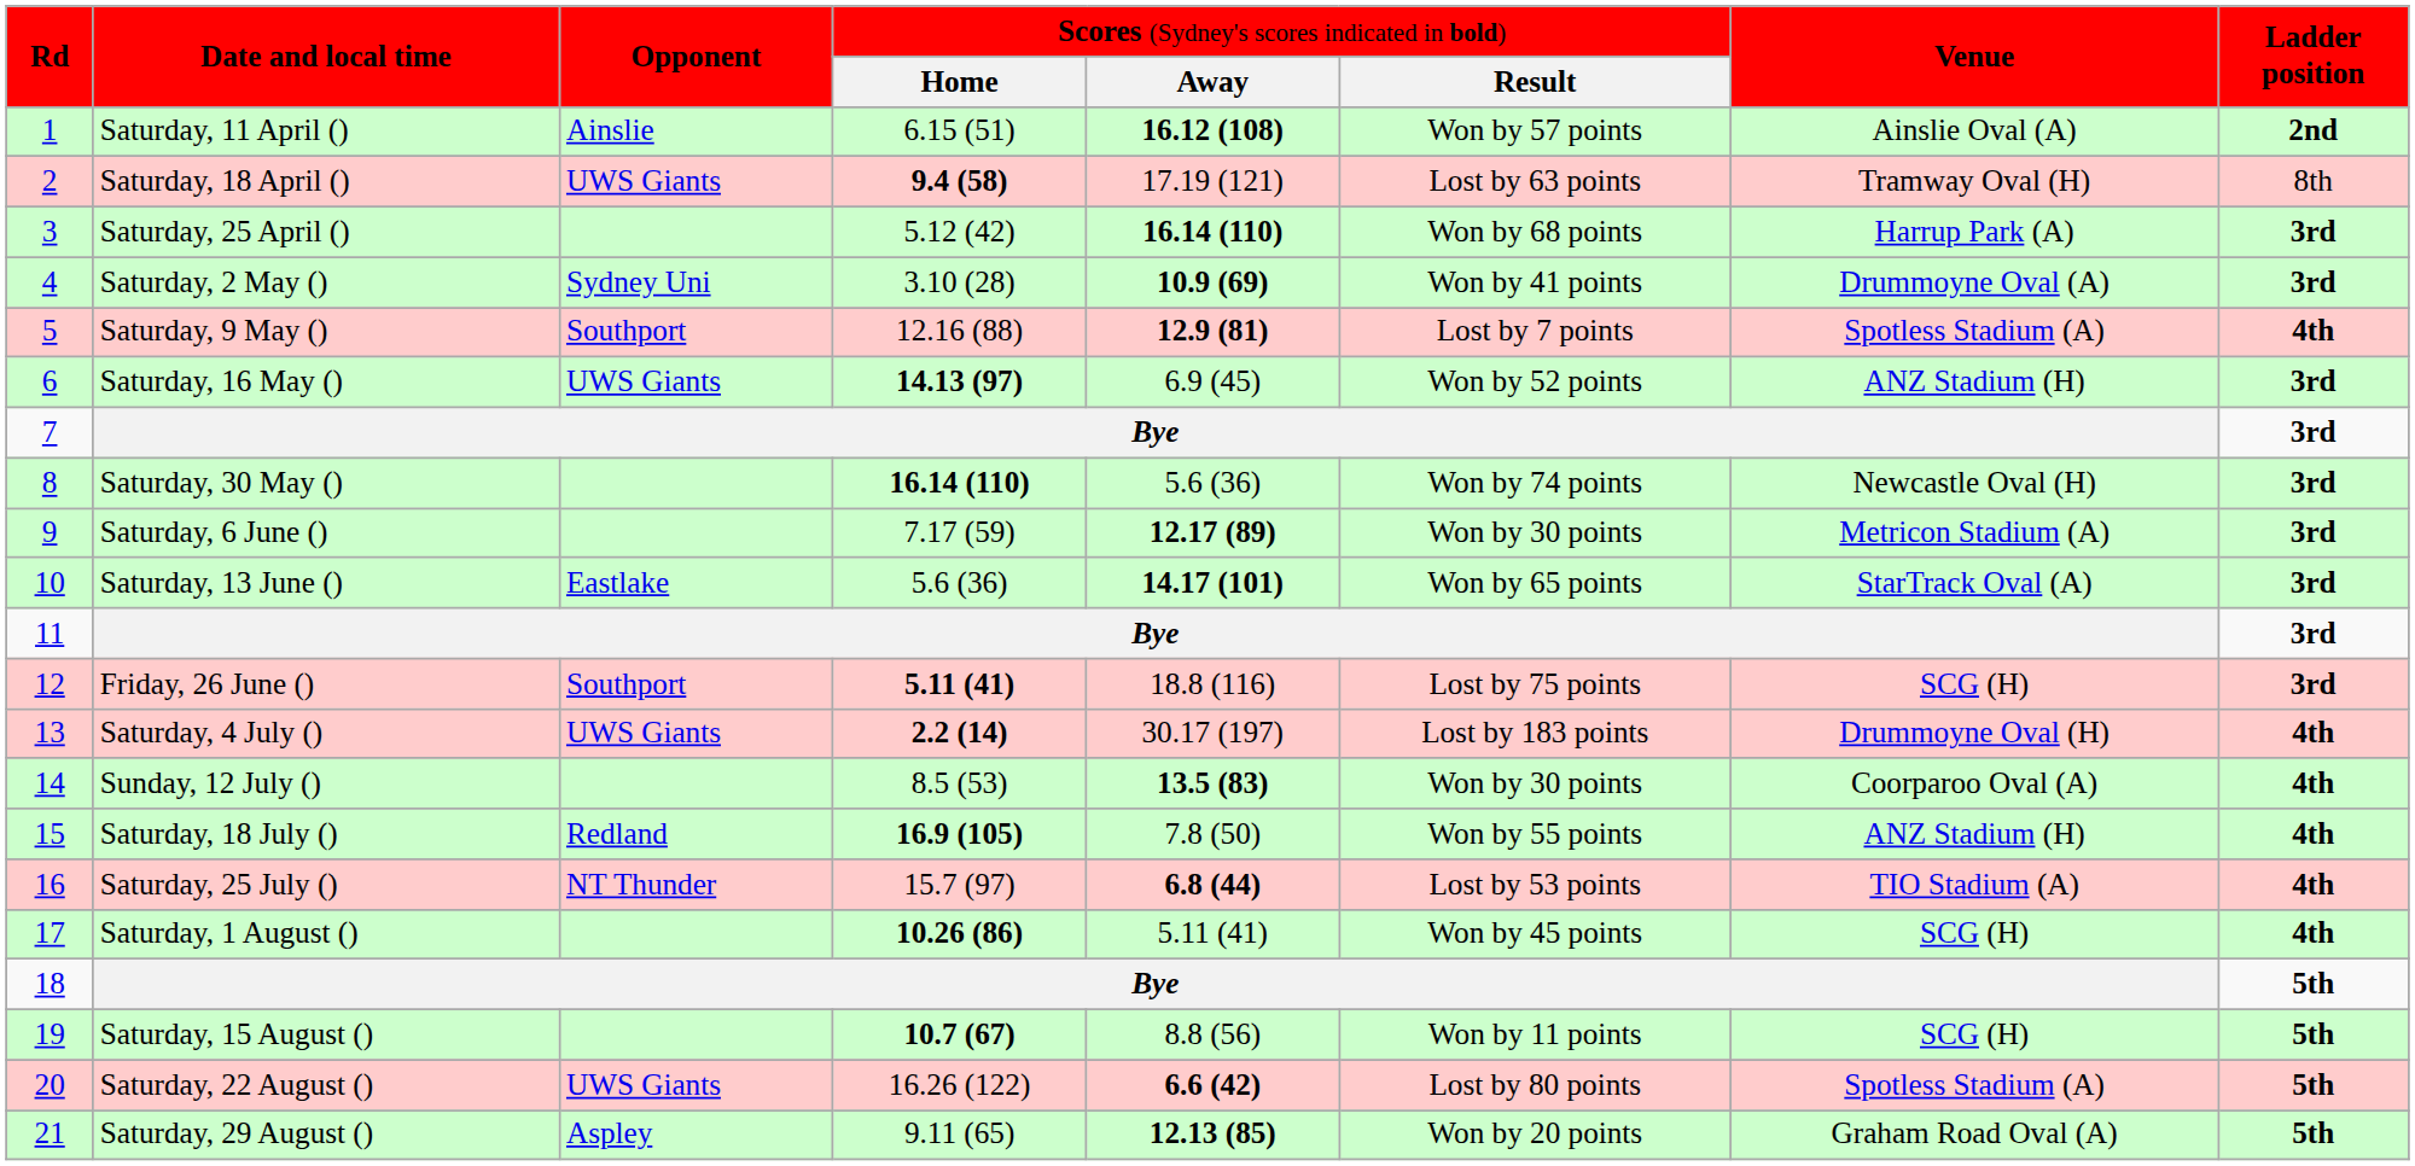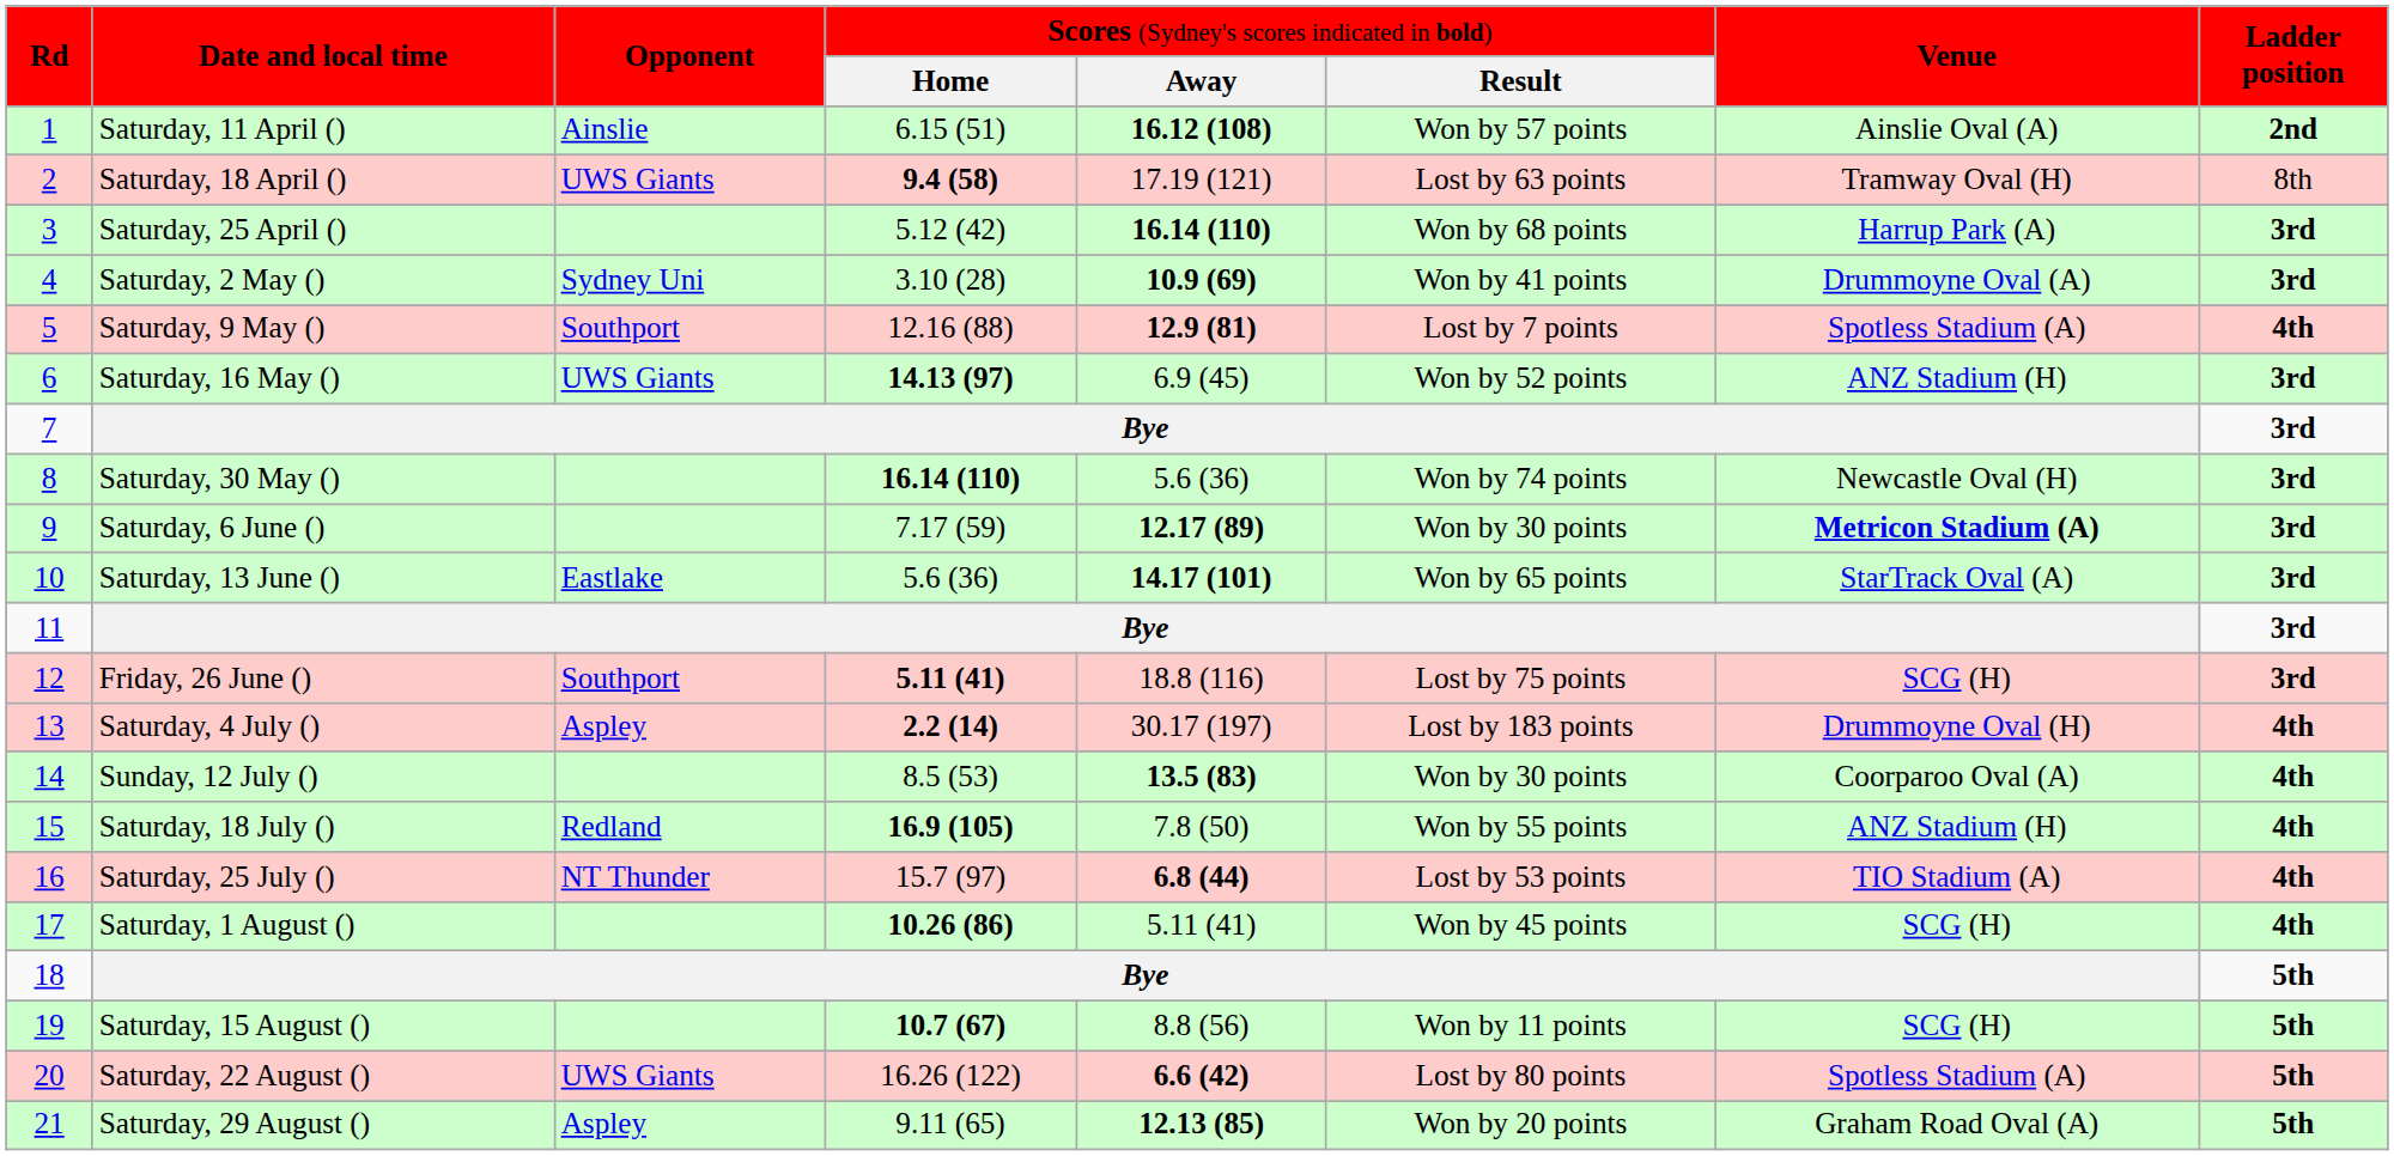 <table class="wikitable" style="font-size:90%; text-align:center; width: 90%; margin-left: auto; margin-right: auto;">
 <tr style="background:#FF0000;">
 <td rowspan=2><span><strong>Rd</strong></span></td>
 <td rowspan=2><span><strong>Date and local time</strong></span></td>
 <td rowspan=2><span><strong>Opponent</strong></span></td>
 <td colspan=3><span><strong>Scores</strong> <small>(Sydney's scores indicated in <strong>bold</strong>)</small></span></td>
 <td rowspan=2><span><strong>Venue</strong></span></td>
 <td rowspan=2><span><strong>Ladder<br>position</strong></span></td>
 </tr>
 <tr>
 <th><span>Home</span></th>
 <th><span>Away</span></th>
 <th><span>Result</span></th>
 </tr>
 <tr style="background:#cfc;">
 <td><a href='#'>1</a></td>
 <td align=left>Saturday, 11 April ()</td>
 <td align=left><a href='#'>Ainslie</a></td>
 <td>6.15 (51)</td>
 <td><strong>16.12 (108)</strong></td>
 <td>Won by 57 points</td>
 <td>Ainslie Oval (A)</td>
 <td><strong>2nd</strong></td>
 </tr>
 <tr style="background:#fcc;">
 <td><a href='#'>2</a></td>
 <td align=left>Saturday, 18 April ()</td>
 <td align=left><a href='#'>UWS Giants</a></td>
 <td><strong>9.4 (58)</strong></td>
 <td>17.19 (121)</td>
 <td>Lost by 63 points</td>
 <td>Tramway Oval (H)</td>
 <td>8th</td>
 </tr>
 <tr style="background:#cfc;">
 <td><a href='#'>3</a></td>
 <td align=left>Saturday, 25 April ()</td>
 <td align=left></td>
 <td>5.12 (42)</td>
 <td><strong>16.14 (110)</strong></td>
 <td>Won by 68 points</td>
 <td><a href='#'>Harrup Park</a> (A)</td>
 <td><strong>3rd</strong></td>
 </tr>
 <tr style="background:#cfc;">
 <td><a href='#'>4</a></td>
 <td align=left>Saturday, 2 May ()</td>
 <td align=left><a href='#'>Sydney Uni</a></td>
 <td>3.10 (28)</td>
 <td><strong>10.9 (69)</strong></td>
 <td>Won by 41 points</td>
 <td><a href='#'>Drummoyne Oval</a> (A)</td>
 <td><strong>3rd</strong></td>
 </tr>
 <tr style="background:#fcc;">
 <td><a href='#'>5</a></td>
 <td align=left>Saturday, 9 May ()</td>
 <td align=left><a href='#'>Southport</a></td>
 <td>12.16 (88)</td>
 <td><strong>12.9 (81)</strong></td>
 <td>Lost by 7 points</td>
 <td><a href='#'>Spotless Stadium</a> (A)</td>
 <td><strong>4th</strong></td>
 </tr>
 <tr style="background:#cfc;">
 <td><a href='#'>6</a></td>
 <td align=left>Saturday, 16 May ()</td>
 <td align=left><a href='#'>UWS Giants</a></td>
 <td><strong>14.13 (97)</strong></td>
 <td>6.9 (45)</td>
 <td>Won by 52 points</td>
 <td><a href='#'>ANZ Stadium</a> (H)</td>
 <td><strong>3rd</strong></td>
 </tr>
 <tr>
 <td><a href='#'>7</a></td>
 <th colspan=6><span><em>Bye</em></span></th>
 <td><strong>3rd</strong></td>
 </tr>
 <tr style="background:#cfc;">
 <td><a href='#'>8</a></td>
 <td align=left>Saturday, 30 May ()</td>
 <td align=left></td>
 <td><strong>16.14 (110)</strong></td>
 <td>5.6 (36)</td>
 <td>Won by 74 points</td>
 <td>Newcastle Oval (H)</td>
 <td><strong>3rd</strong></td>
 </tr>
 <tr style="background:#cfc;">
 <td><a href='#'>9</a></td>
 <td align=left>Saturday, 6 June ()</td>
 <td align=left></td>
 <td>7.17 (59)</td>
 <td><strong>12.17 (89)</strong></td>
 <td>Won by 30 points</td>
-<td><a href='#'>Metricon Stadium</a> (A)</td>
+<td><strong><a href='#'>Metricon Stadium</a> (A)</strong></td>
 <td><strong>3rd</strong></td>
 </tr>
 <tr style="background:#cfc;">
 <td><a href='#'>10</a></td>
 <td align=left>Saturday, 13 June ()</td>
 <td align=left><a href='#'>Eastlake</a></td>
 <td>5.6 (36)</td>
 <td><strong>14.17 (101)</strong></td>
 <td>Won by 65 points</td>
 <td><a href='#'>StarTrack Oval</a> (A)</td>
 <td><strong>3rd</strong></td>
 </tr>
 <tr>
 <td><a href='#'>11</a></td>
 <th colspan=6><span><em>Bye</em></span></th>
 <td><strong>3rd</strong></td>
 </tr>
 <tr style="background:#fcc;">
 <td><a href='#'>12</a></td>
 <td align=left>Friday, 26 June ()</td>
 <td align=left><a href='#'>Southport</a></td>
 <td><strong>5.11 (41)</strong></td>
 <td>18.8 (116)</td>
 <td>Lost by 75 points</td>
 <td><a href='#'>SCG</a> (H)</td>
 <td><strong>3rd</strong></td>
 </tr>
 <tr style="background:#fcc;">
 <td><a href='#'>13</a></td>
 <td align=left>Saturday, 4 July ()</td>
-<td align=left><a href='#'>UWS Giants</a></td>
+<td align=left><a href='#'>Aspley</a></td>
 <td><strong>2.2 (14)</strong></td>
 <td>30.17 (197)</td>
 <td>Lost by 183 points</td>
 <td><a href='#'>Drummoyne Oval</a> (H)</td>
 <td><strong>4th</strong></td>
 </tr>
 <tr style="background:#cfc;">
 <td><a href='#'>14</a></td>
 <td align=left>Sunday, 12 July ()</td>
 <td align=left></td>
 <td>8.5 (53)</td>
 <td><strong>13.5 (83)</strong></td>
 <td>Won by 30 points</td>
 <td>Coorparoo Oval (A)</td>
 <td><strong>4th</strong></td>
 </tr>
 <tr style="background:#cfc;">
 <td><a href='#'>15</a></td>
 <td align=left>Saturday, 18 July ()</td>
 <td align=left><a href='#'>Redland</a></td>
 <td><strong>16.9 (105)</strong></td>
 <td>7.8 (50)</td>
 <td>Won by 55 points</td>
 <td><a href='#'>ANZ Stadium</a> (H)</td>
 <td><strong>4th</strong></td>
 </tr>
 <tr style="background:#fcc;">
 <td><a href='#'>16</a></td>
 <td align=left>Saturday, 25 July ()</td>
 <td align=left><a href='#'>NT Thunder</a></td>
 <td>15.7 (97)</td>
 <td><strong>6.8 (44)</strong></td>
 <td>Lost by 53 points</td>
 <td><a href='#'>TIO Stadium</a> (A)</td>
 <td><strong>4th</strong></td>
 </tr>
 <tr style="background:#cfc;">
 <td><a href='#'>17</a></td>
 <td align=left>Saturday, 1 August ()</td>
 <td align=left></td>
 <td><strong>10.26 (86)</strong></td>
 <td>5.11 (41)</td>
 <td>Won by 45 points</td>
 <td><a href='#'>SCG</a> (H)</td>
 <td><strong>4th</strong></td>
 </tr>
 <tr>
 <td><a href='#'>18</a></td>
 <th colspan=6><span><em>Bye</em></span></th>
 <td><strong>5th</strong></td>
 </tr>
 <tr style="background:#cfc;">
 <td><a href='#'>19</a></td>
 <td align=left>Saturday, 15 August ()</td>
 <td align=left></td>
 <td><strong>10.7 (67)</strong></td>
 <td>8.8 (56)</td>
 <td>Won by 11 points</td>
 <td><a href='#'>SCG</a> (H)</td>
 <td><strong>5th</strong></td>
 </tr>
 <tr style="background:#fcc;">
 <td><a href='#'>20</a></td>
 <td align=left>Saturday, 22 August ()</td>
 <td align=left><a href='#'>UWS Giants</a></td>
 <td>16.26 (122)</td>
 <td><strong>6.6 (42)</strong></td>
 <td>Lost by 80 points</td>
 <td><a href='#'>Spotless Stadium</a> (A)</td>
 <td><strong>5th</strong></td>
 </tr>
 <tr style="background:#cfc;">
 <td><a href='#'>21</a></td>
 <td align=left>Saturday, 29 August ()</td>
 <td align=left><a href='#'>Aspley</a></td>
 <td>9.11 (65)</td>
 <td><strong>12.13 (85)</strong></td>
 <td>Won by 20 points</td>
 <td>Graham Road Oval (A)</td>
 <td><strong>5th</strong></td>
 </tr>
 </table>
